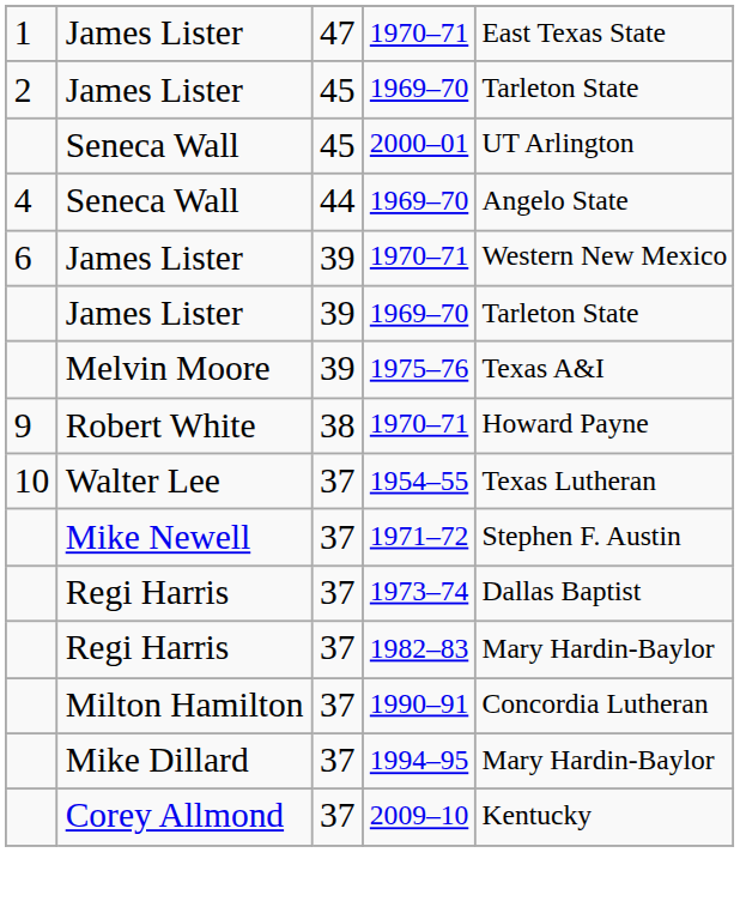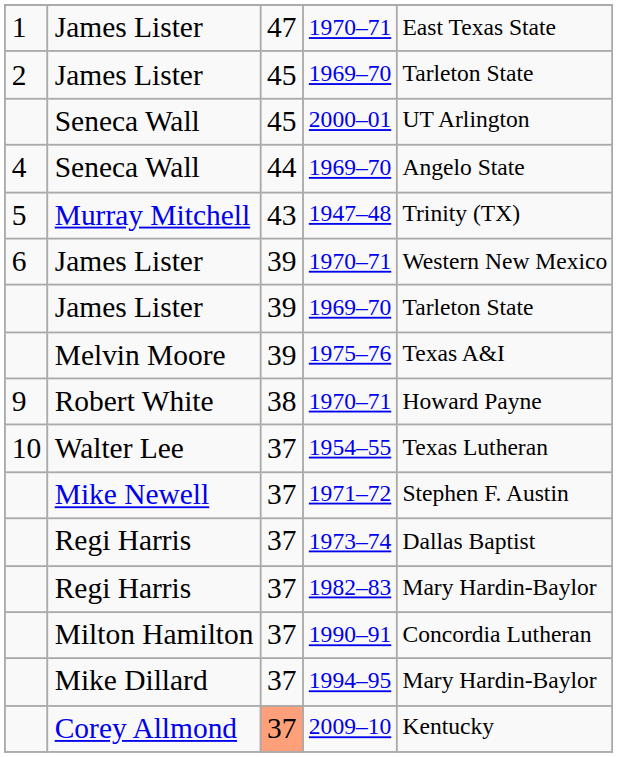 <table class="wikitable">
 <tr>
 </tr>
 <tr>
 <td>1</td>
 <td>James Lister</td>
 <td>47</td>
 <td style="font-size:80%;"><a href='#'>1970–71</a></td>
 <td style="font-size:80%;">East Texas State</td>
 </tr>
 <tr>
 <td>2</td>
 <td>James Lister</td>
 <td>45</td>
 <td style="font-size:80%;"><a href='#'>1969–70</a></td>
 <td style="font-size:80%;">Tarleton State</td>
 </tr>
 <tr>
 <td></td>
 <td>Seneca Wall</td>
 <td>45</td>
 <td style="font-size:80%;"><a href='#'>2000–01</a></td>
 <td style="font-size:80%;">UT Arlington</td>
 </tr>
 <tr>
 <td>4</td>
 <td>Seneca Wall</td>
 <td>44</td>
 <td style="font-size:80%;"><a href='#'>1969–70</a></td>
 <td style="font-size:80%;">Angelo State</td>
+</tr>
+<tr>
+<td>5</td>
+<td><a href='#'>Murray Mitchell</a></td>
+<td>43</td>
+<td style="font-size:80%;"><a href='#'>1947–48</a></td>
+<td style="font-size:80%;">Trinity (TX)</td>
 </tr>
 <tr>
 <td>6</td>
 <td>James Lister</td>
 <td>39</td>
 <td style="font-size:80%;"><a href='#'>1970–71</a></td>
 <td style="font-size:80%;">Western New Mexico</td>
 </tr>
 <tr>
 <td></td>
 <td>James Lister</td>
 <td>39</td>
 <td style="font-size:80%;"><a href='#'>1969–70</a></td>
 <td style="font-size:80%;">Tarleton State</td>
 </tr>
 <tr>
 <td></td>
 <td>Melvin Moore</td>
 <td>39</td>
 <td style="font-size:80%;"><a href='#'>1975–76</a></td>
 <td style="font-size:80%;">Texas A&I</td>
 </tr>
 <tr>
 <td>9</td>
 <td>Robert White</td>
 <td>38</td>
 <td style="font-size:80%;"><a href='#'>1970–71</a></td>
 <td style="font-size:80%;">Howard Payne</td>
 </tr>
 <tr>
 <td>10</td>
 <td>Walter Lee</td>
 <td>37</td>
 <td style="font-size:80%;"><a href='#'>1954–55</a></td>
 <td style="font-size:80%;">Texas Lutheran</td>
 </tr>
 <tr>
 <td></td>
 <td><a href='#'>Mike Newell</a></td>
 <td>37</td>
 <td style="font-size:80%;"><a href='#'>1971–72</a></td>
 <td style="font-size:80%;">Stephen F. Austin</td>
 </tr>
 <tr>
 <td></td>
 <td>Regi Harris</td>
 <td>37</td>
 <td style="font-size:80%;"><a href='#'>1973–74</a></td>
 <td style="font-size:80%;">Dallas Baptist</td>
 </tr>
 <tr>
 <td></td>
 <td>Regi Harris</td>
 <td>37</td>
 <td style="font-size:80%;"><a href='#'>1982–83</a></td>
 <td style="font-size:80%;">Mary Hardin-Baylor</td>
 </tr>
 <tr>
 <td></td>
 <td>Milton Hamilton</td>
 <td>37</td>
 <td style="font-size:80%;"><a href='#'>1990–91</a></td>
 <td style="font-size:80%;">Concordia Lutheran</td>
 </tr>
 <tr>
 <td></td>
 <td>Mike Dillard</td>
 <td>37</td>
 <td style="font-size:80%;"><a href='#'>1994–95</a></td>
 <td style="font-size:80%;">Mary Hardin-Baylor</td>
 </tr>
 <tr>
 <td></td>
 <td><a href='#'>Corey Allmond</a></td>
-<td>37</td>
+<td style="background: lightsalmon;">37</td>
 <td style="font-size:80%;"><a href='#'>2009–10</a></td>
 <td style="font-size:80%;">Kentucky</td>
 </tr>
 </table>
